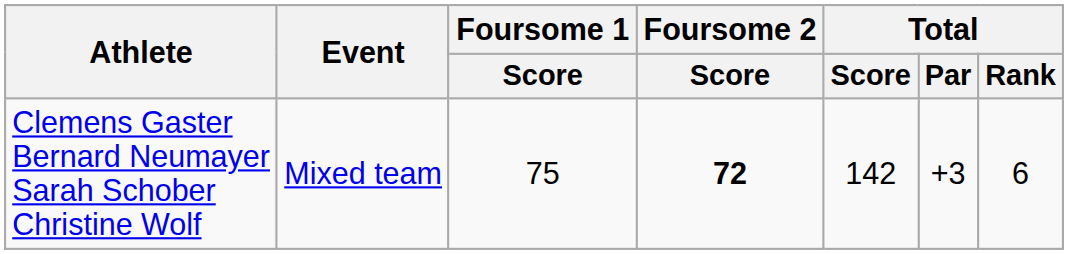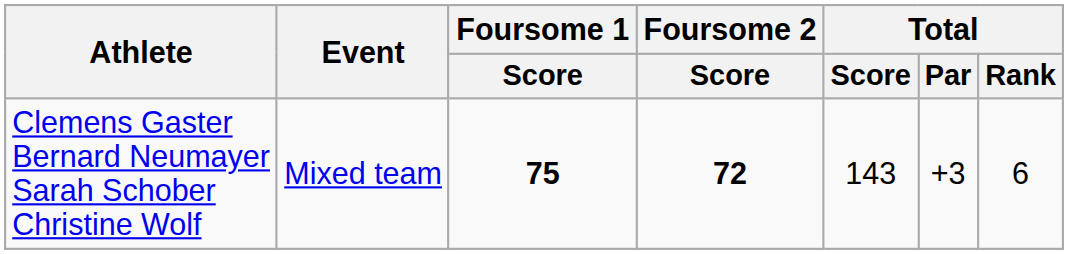 <table class=wikitable style=font-size:90%;text-align:center>
 <tr>
 <th rowspan=2>Athlete</th>
 <th rowspan=2>Event</th>
 <th>Foursome 1</th>
 <th>Foursome 2</th>
 <th colspan=3>Total</th>
 </tr>
 <tr style=font-size:95%>
 <th>Score</th>
 <th>Score</th>
 <th>Score</th>
 <th>Par</th>
 <th>Rank</th>
 </tr>
 <tr>
 <td align=left><a href='#'>Clemens Gaster</a><br><a href='#'>Bernard Neumayer</a><br><a href='#'>Sarah Schober</a><br><a href='#'>Christine Wolf</a></td>
 <td align=left><a href='#'>Mixed team</a></td>
-<td>75</td>
+<td><strong>75</strong></td>
 <td><strong>72</strong></td>
-<td>142</td>
+<td>143</td>
 <td>+3</td>
 <td>6</td>
 </tr>
 </table>
